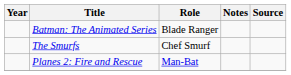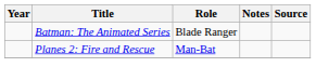 <table class="wikitable sortable plainrowheaders">
 <tr>
 <th>Year</th>
 <th>Title</th>
 <th>Role</th>
 <th class="unsortable">Notes</th>
 <th class="unsortable">Source</th>
 </tr>
 <tr>
 <td></td>
 <td><em><a href='#'>Batman: The Animated Series</a></em></td>
 <td>Blade Ranger</td>
 <td></td>
 <td></td>
 </tr>
 <tr>
 <td></td>
-<td><em><a href='#'>The Smurfs</a></em></td>
-<td>Chef Smurf</td>
-<td></td>
-<td></td>
-</tr>
-<tr>
-<td></td>
 <td><em><a href='#'>Planes 2: Fire and Rescue</a></em></td>
 <td><a href='#'>Man-Bat</a></td>
 <td></td>
 <td></td>
 </tr>
 <tr>
 </tr>
 </table>
